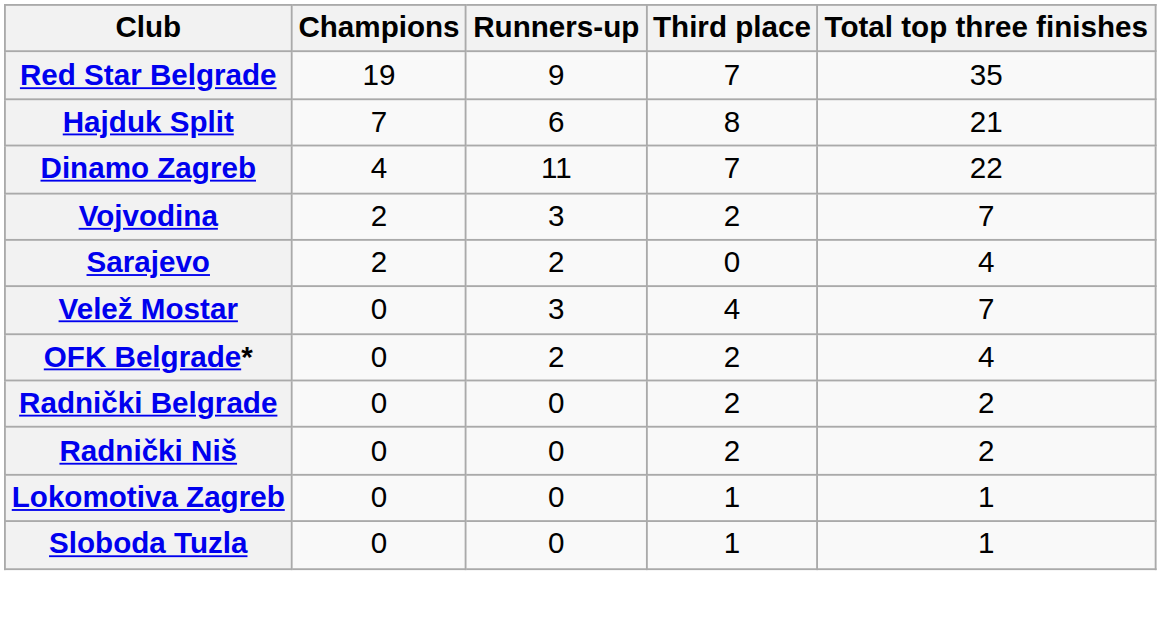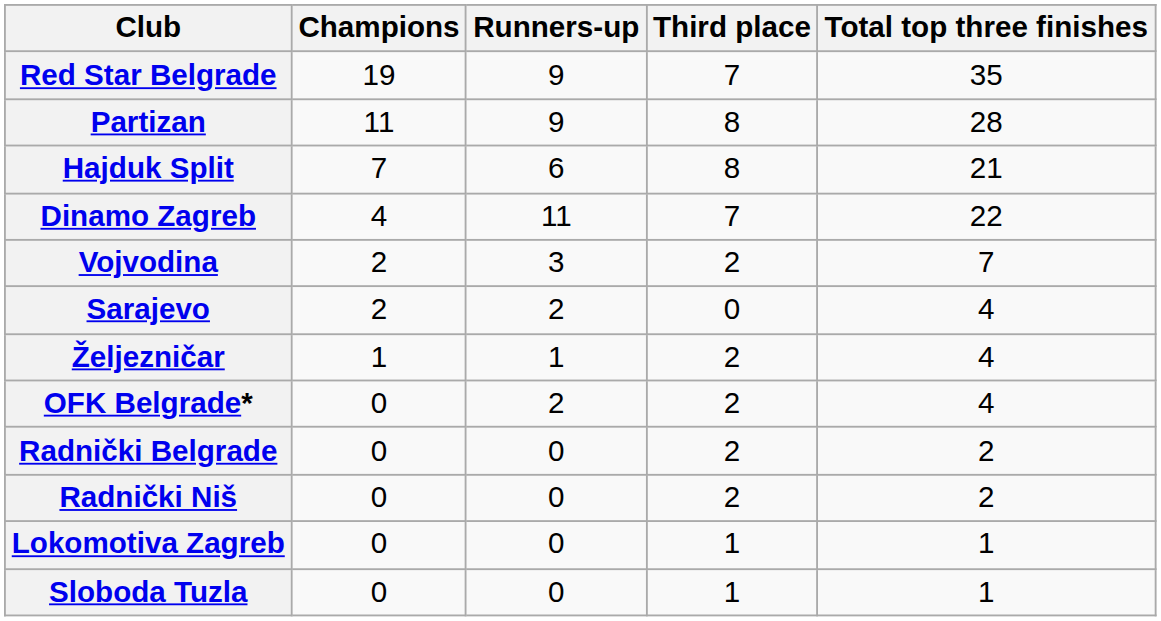 <table class="wikitable sortable plainrowheaders" style="text-align:center">
 <tr>
 <th scope="col">Club</th>
 <th scope="col">Champions</th>
 <th scope="col">Runners-up</th>
 <th scope="col">Third place</th>
 <th scope="col">Total top three finishes</th>
 </tr>
 <tr>
 <th scope=row><a href='#'>Red Star Belgrade</a></th>
 <td>19</td>
 <td>9</td>
 <td>7</td>
 <td>35</td>
+</tr>
+<tr>
+<th scope=row><a href='#'>Partizan</a></th>
+<td>11</td>
+<td>9</td>
+<td>8</td>
+<td>28</td>
 </tr>
 <tr>
 <th scope=row><a href='#'>Hajduk Split</a></th>
 <td>7</td>
 <td>6</td>
 <td>8</td>
 <td>21</td>
 </tr>
 <tr>
 <th scope=row><a href='#'>Dinamo Zagreb</a></th>
 <td>4</td>
 <td>11</td>
 <td>7</td>
 <td>22</td>
 </tr>
 <tr>
 <th scope=row><a href='#'>Vojvodina</a></th>
 <td>2</td>
 <td>3</td>
 <td>2</td>
 <td>7</td>
 </tr>
 <tr>
 <th scope=row><a href='#'>Sarajevo</a></th>
 <td>2</td>
 <td>2</td>
 <td>0</td>
 <td>4</td>
 </tr>
 <tr>
-<th scope=row><a href='#'>Velež Mostar</a></th>
-<td>0</td>
-<td>3</td>
+<th scope=row><a href='#'>Željezničar</a></th>
+<td>1</td>
+<td>1</td>
+<td>2</td>
 <td>4</td>
-<td>7</td>
 </tr>
 <tr>
 <th scope=row><a href='#'>OFK Belgrade</a>*</th>
 <td>0</td>
 <td>2</td>
 <td>2</td>
 <td>4</td>
 </tr>
 <tr>
 <th scope=row><a href='#'>Radnički Belgrade</a></th>
 <td>0</td>
 <td>0</td>
 <td>2</td>
 <td>2</td>
 </tr>
 <tr>
 <th scope=row><a href='#'>Radnički Niš</a></th>
 <td>0</td>
 <td>0</td>
 <td>2</td>
 <td>2</td>
 </tr>
 <tr>
 <th scope=row><a href='#'>Lokomotiva Zagreb</a></th>
 <td>0</td>
 <td>0</td>
 <td>1</td>
 <td>1</td>
 </tr>
 <tr>
 <th scope=row><a href='#'>Sloboda Tuzla</a></th>
 <td>0</td>
 <td>0</td>
 <td>1</td>
 <td>1</td>
 </tr>
 </table>
